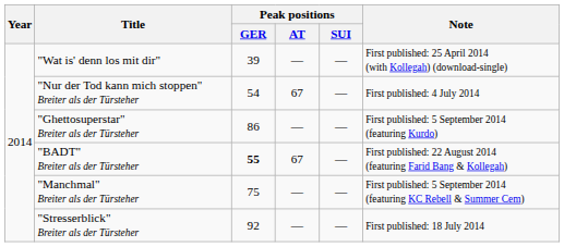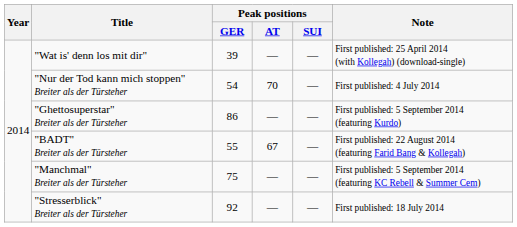 <table class="wikitable">
 <tr>
 <th rowspan="2">Year</th>
 <th width="250" rowspan="2">Title</th>
 <th colspan="3">Peak positions</th>
 <th width="250" rowspan="2">Note</th>
 </tr>
 <tr>
 <th width="50"><a href='#'>GER</a></th>
 <th width="50"><a href='#'>AT</a></th>
 <th width="50"><a href='#'>SUI</a></th>
 </tr>
 <tr>
 <td rowspan="6">2014</td>
 <td>"Wat is' denn los mit dir"</td>
 <td align="center" >39</td>
 <td align="center" >—</td>
 <td align="center" >—</td>
 <td><small>First published: 25 April 2014 <br>(with <a href='#'>Kollegah</a>) (download-single)</small></td>
 </tr>
 <tr>
 <td>"Nur der Tod kann mich stoppen"<br><small><em>Breiter als der Türsteher</em></small></td>
 <td align="center" >54</td>
-<td align="center" >67</td>
+<td align="center" >70</td>
 <td align="center" >—</td>
 <td><small>First published: 4 July 2014</small></td>
 </tr>
 <tr>
 <td>"Ghettosuperstar" <br><small><em>Breiter als der Türsteher</em></small></td>
 <td align="center" >86</td>
 <td align="center" >—</td>
 <td align="center" >—</td>
 <td><small>First published: 5 September 2014 <br> (featuring <a href='#'>Kurdo</a>)</small></td>
 </tr>
 <tr>
 <td>"BADT" <br><small><em>Breiter als der Türsteher</em></small></td>
-<td align="center" ><strong>55</strong></td>
+<td align="center" >55</td>
 <td align="center" >67</td>
 <td align="center" >—</td>
 <td><small>First published: 22 August 2014 <br> (featuring <a href='#'>Farid Bang</a> & <a href='#'>Kollegah</a>)</small></td>
 </tr>
 <tr>
 <td>"Manchmal" <br><small><em>Breiter als der Türsteher</em></small></td>
 <td align="center" >75</td>
 <td align="center" >—</td>
 <td align="center" >—</td>
 <td><small>First published: 5 September 2014 <br>(featuring <a href='#'>KC Rebell</a> & <a href='#'>Summer Cem</a>)</small></td>
 </tr>
 <tr>
 <td>"Stresserblick" <br><small><em>Breiter als der Türsteher</em></small></td>
 <td align="center" >92</td>
 <td align="center" >—</td>
 <td align="center" >—</td>
 <td><small>First published: 18 July 2014</small></td>
 </tr>
 </table>
